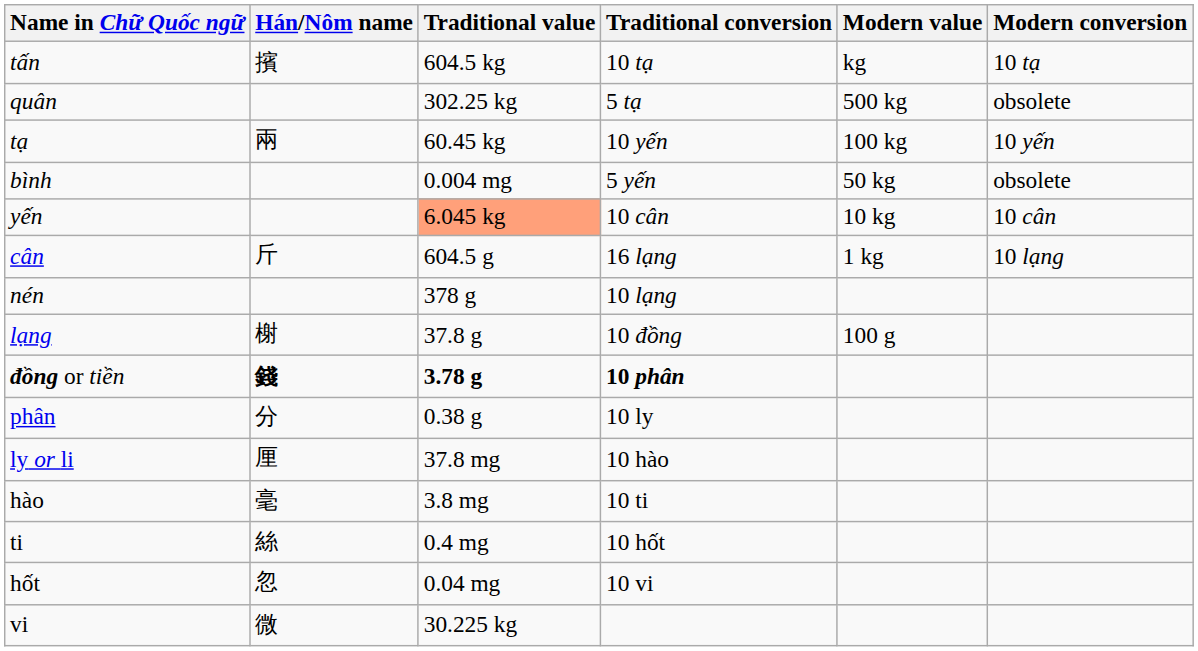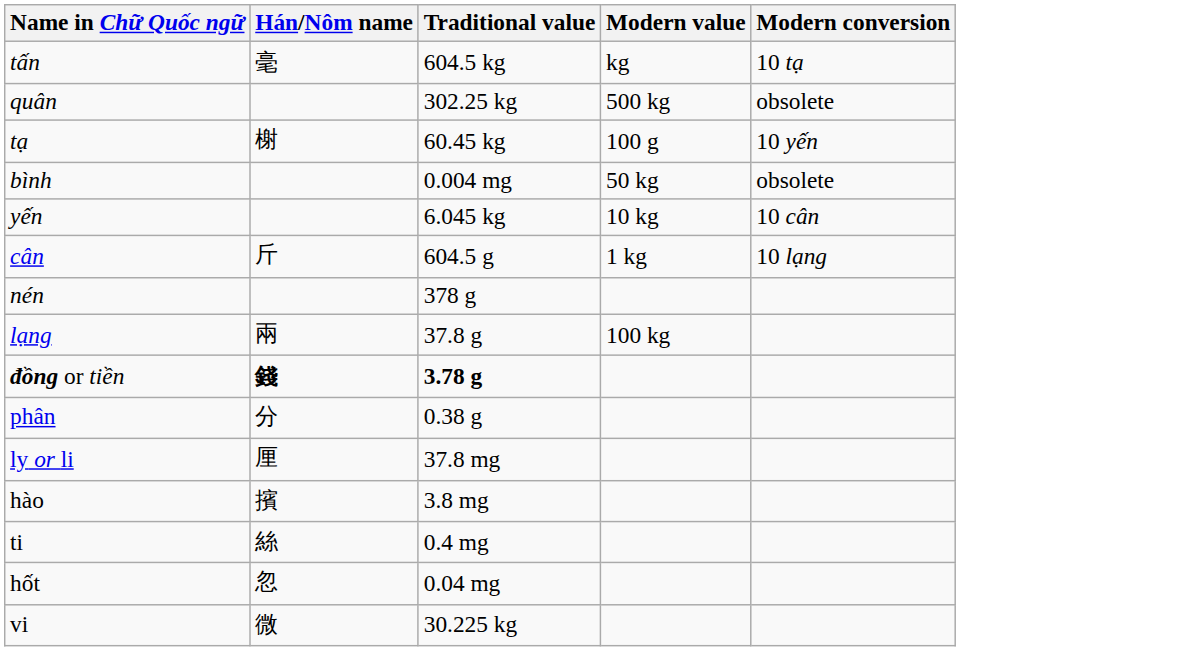 <table class="wikitable">
 <tr>
 <th>Name in <em><a href='#'>Chữ Quốc ngữ</a></em></th>
 <th><a href='#'>Hán</a>/<a href='#'>Nôm</a> name</th>
 <th>Traditional value</th>
-<th>Traditional conversion</th>
 <th>Modern value</th>
 <th>Modern conversion</th>
 </tr>
 <tr>
 <td><em>tấn</em></td>
-<td>擯</td>
+<td>毫</td>
 <td>604.5 kg</td>
-<td>10 <em>tạ</em></td>
 <td> kg</td>
 <td>10 <em>tạ</em></td>
 </tr>
 <tr>
 <td><em>quân</em></td>
 <td></td>
 <td>302.25 kg</td>
-<td>5 <em>tạ</em></td>
 <td>500 kg</td>
 <td>obsolete</td>
 </tr>
 <tr>
 <td><em>tạ</em></td>
-<td>兩</td>
+<td>榭</td>
 <td>60.45 kg</td>
-<td>10 <em>yến</em></td>
-<td>100 kg</td>
+<td>100 g</td>
 <td>10 <em>yến</em></td>
 </tr>
 <tr>
 <td><em>bình</em></td>
 <td></td>
 <td>0.004 mg</td>
-<td>5 <em>yến</em></td>
 <td>50 kg</td>
 <td>obsolete</td>
 </tr>
 <tr>
 <td><em>yến</em></td>
 <td></td>
-<td style="background: lightsalmon;">6.045 kg</td>
-<td>10 <em>cân</em></td>
+<td>6.045 kg</td>
 <td>10 kg</td>
 <td>10 <em>cân</em></td>
 </tr>
 <tr>
 <td><em><a href='#'>cân</a></em></td>
 <td>斤</td>
 <td>604.5 g</td>
-<td>16 <em>lạng</em></td>
 <td>1 kg</td>
 <td>10 <em>lạng</em></td>
 </tr>
 <tr>
 <td><em>nén</em></td>
 <td></td>
 <td>378 g</td>
-<td>10 <em>lạng</em></td>
 <td></td>
 <td></td>
 </tr>
 <tr>
 <td><em><a href='#'>lạng</a></em></td>
-<td>榭</td>
+<td>兩</td>
 <td>37.8 g</td>
-<td>10 <em>đồng</em></td>
-<td>100 g</td>
+<td>100 kg</td>
 <td></td>
 </tr>
 <tr>
 <td><strong><em>đồng</em></strong> or <em>tiền</em></td>
 <td><strong>錢</strong></td>
 <td><strong>3.78 g</strong></td>
-<td><strong>10 <em>phân<strong><em></td>
 <td></td>
 <td></td>
 </tr>
 <tr>
 <td></em><a href='#'>phân</a><em></td>
 <td>分</td>
 <td>0.38 g</td>
-<td>10 </em>ly<em></td>
 <td></td>
 <td></td>
 </tr>
 <tr>
 <td><a href='#'></em>ly<em> or </em>li<em></a></td>
 <td>厘</td>
 <td>37.8 mg</td>
-<td>10 </em>hào<em></td>
 <td></td>
 <td></td>
 </tr>
 <tr>
 <td></em>hào<em></td>
-<td>毫</td>
+<td>擯</td>
 <td>3.8 mg</td>
-<td>10 </em>ti<em></td>
 <td></td>
 <td></td>
 </tr>
 <tr>
 <td></em>ti<em></td>
 <td>絲</td>
 <td>0.4 mg</td>
-<td>10 </em>hốt<em></td>
 <td></td>
 <td></td>
 </tr>
 <tr>
 <td></em>hốt<em></td>
 <td>忽</td>
 <td>0.04 mg</td>
-<td>10 </em>vi<em></td>
 <td></td>
 <td></td>
 </tr>
 <tr>
 <td></em>vi<em></td>
 <td>微</td>
 <td>30.225 kg</td>
 <td></td>
 <td></td>
-<td></td>
 </tr>
 </table>
